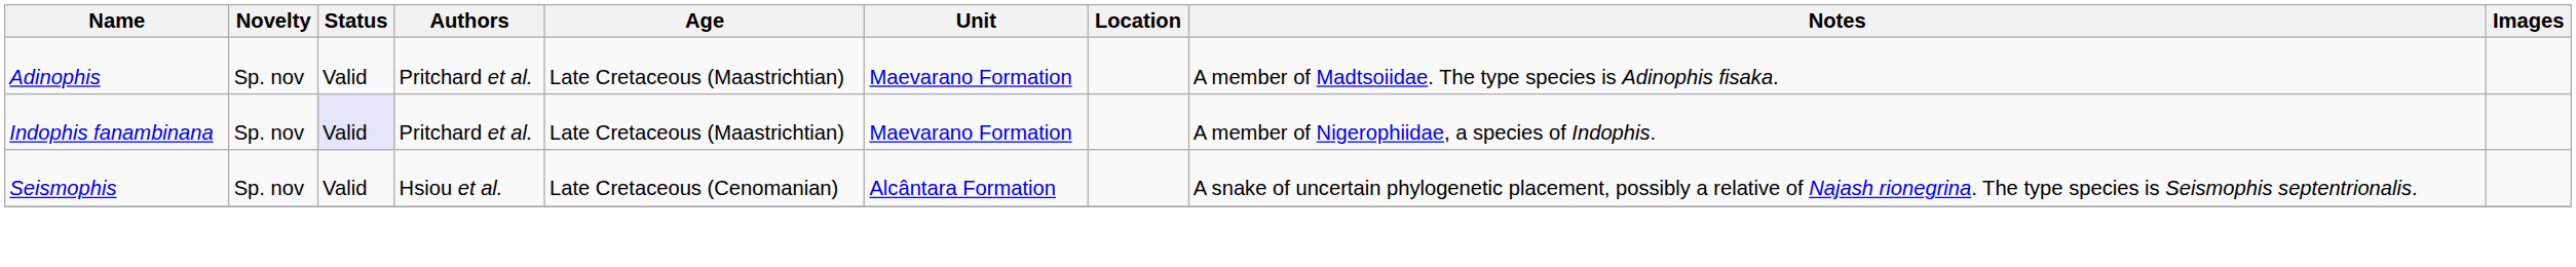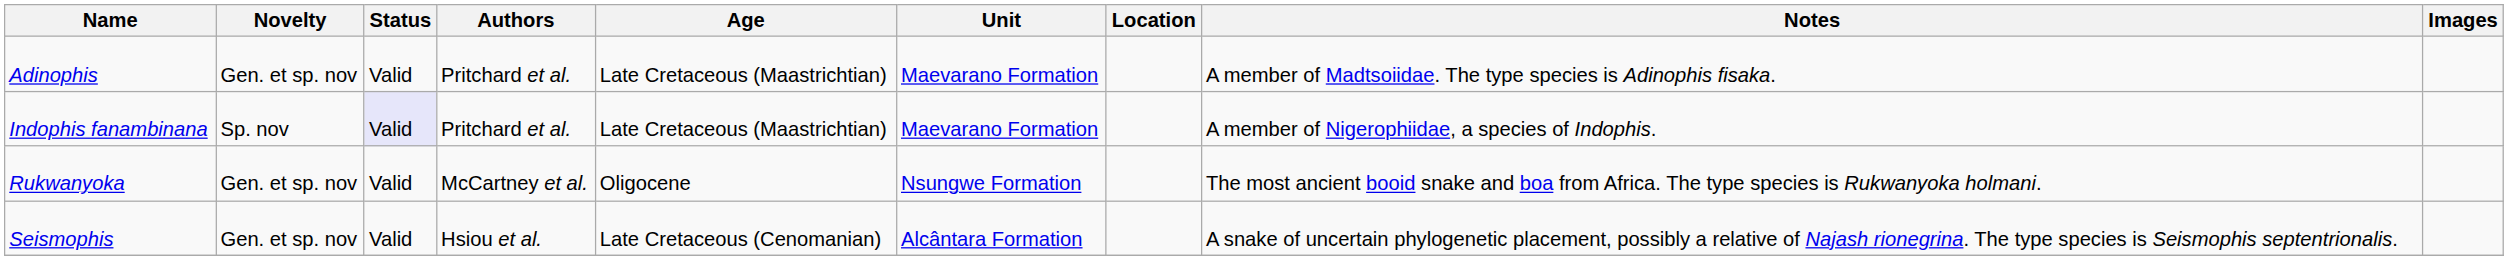 <table class="wikitable sortable" align="center" width="100%">
 <tr>
 <th>Name</th>
 <th>Novelty</th>
 <th>Status</th>
 <th>Authors</th>
 <th>Age</th>
 <th>Unit</th>
 <th>Location</th>
 <th>Notes</th>
 <th>Images</th>
 </tr>
 <tr>
 <td><br><em><a href='#'>Adinophis</a></em></td>
-<td><br>Sp. nov</td>
+<td><br>Gen. et sp. nov</td>
 <td><br>Valid</td>
 <td><br>Pritchard <em>et al.</em></td>
 <td><br>Late Cretaceous (Maastrichtian)</td>
 <td><br><a href='#'>Maevarano Formation</a></td>
 <td><br></td>
 <td><br>A member of <a href='#'>Madtsoiidae</a>. The type species is <em>Adinophis fisaka</em>.</td>
 <td></td>
 </tr>
 <tr>
 <td><br><em><a href='#'>Indophis fanambinana</a></em></td>
 <td><br>Sp. nov</td>
 <td style="background: lavender;"><br>Valid</td>
 <td><br>Pritchard <em>et al.</em></td>
 <td><br>Late Cretaceous (Maastrichtian)</td>
 <td><br><a href='#'>Maevarano Formation</a></td>
 <td><br></td>
 <td><br>A member of <a href='#'>Nigerophiidae</a>, a species of <em>Indophis</em>.</td>
 <td></td>
 </tr>
 <tr>
+<td><br><em><a href='#'>Rukwanyoka</a></em></td>
+<td><br>Gen. et sp. nov</td>
+<td><br>Valid</td>
+<td><br>McCartney <em>et al.</em></td>
+<td><br>Oligocene</td>
+<td><br><a href='#'>Nsungwe Formation</a></td>
+<td><br></td>
+<td><br>The most ancient <a href='#'>booid</a> snake and <a href='#'>boa</a> from Africa. The type species is <em>Rukwanyoka holmani</em>.</td>
+<td></td>
+</tr>
+<tr>
 <td><br><em><a href='#'>Seismophis</a></em></td>
-<td><br>Sp. nov</td>
+<td><br>Gen. et sp. nov</td>
 <td><br>Valid</td>
 <td><br>Hsiou <em>et al.</em></td>
 <td><br>Late Cretaceous (Cenomanian)</td>
 <td><br><a href='#'>Alcântara Formation</a></td>
 <td><br></td>
 <td><br>A snake of uncertain phylogenetic placement, possibly a relative of <em><a href='#'>Najash rionegrina</a></em>. The type species is <em>Seismophis septentrionalis</em>.</td>
 <td></td>
 </tr>
 <tr>
 </tr>
 </table>
